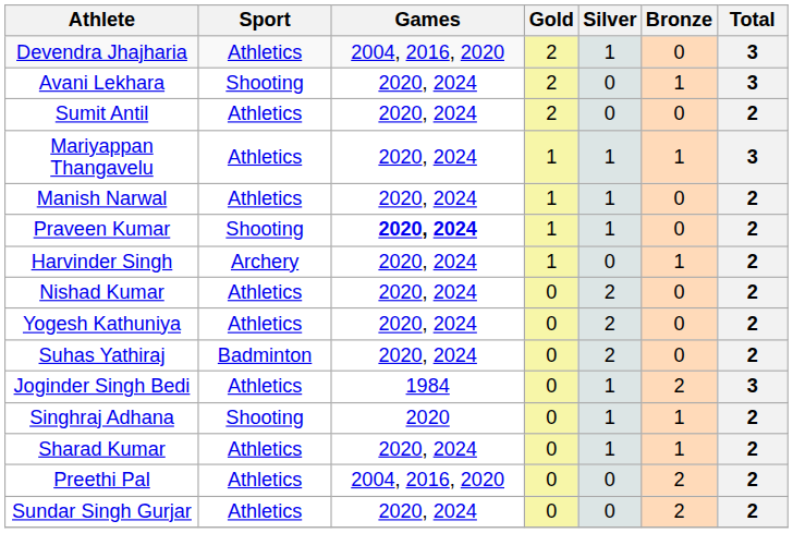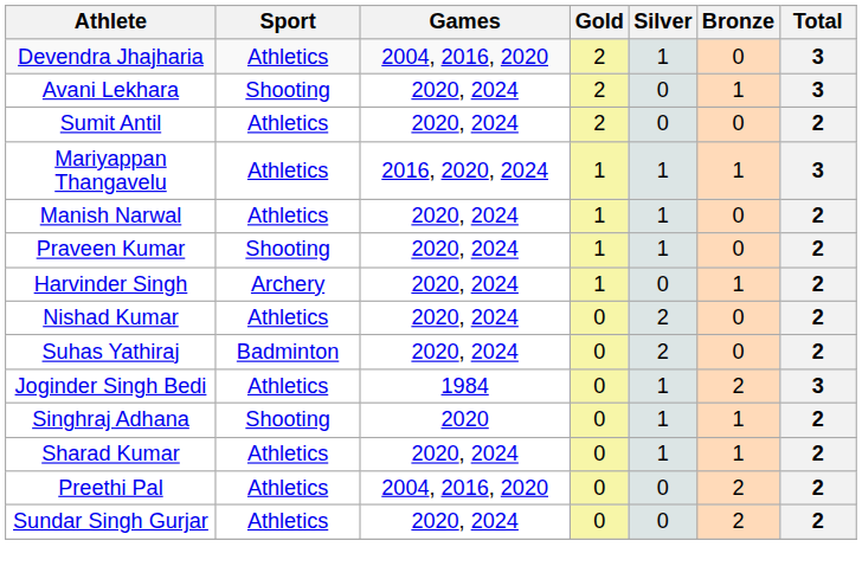 <table class="wikitable" style="text-align:center;">
 <tr>
 <th width="150">Athlete</th>
 <th width="100">Sport</th>
 <th width="150" class="unsortable">Games</th>
 <th> Gold</th>
 <th> Silver</th>
 <th> Bronze</th>
 <th width="50">Total</th>
 </tr>
 <tr>
 <td><a href='#'>Devendra Jhajharia</a></td>
 <td> <a href='#'>Athletics</a></td>
 <td><a href='#'>2004</a>, <a href='#'>2016</a>, <a href='#'>2020</a></td>
 <td style="background:#F7F6A8;">2</td>
 <td style="background:#DCE5E5;">1</td>
 <td style="background:#FFDAB9;">0</td>
 <th>3</th>
 </tr>
 <tr align="center" valign="middle" bgcolor="#FFFFFF">
 <td><a href='#'>Avani Lekhara</a></td>
 <td> <a href='#'>Shooting</a></td>
 <td><a href='#'>2020</a>, <a href='#'>2024</a></td>
 <td style="background:#F7F6A8;">2</td>
 <td style="background:#DCE5E5;">0</td>
 <td style="background:#FFDAB9;">1</td>
 <th>3</th>
 </tr>
 <tr align="center" valign="middle" bgcolor="#FFFFFF">
 <td><a href='#'>Sumit Antil</a></td>
 <td> <a href='#'>Athletics</a></td>
 <td><a href='#'>2020</a>, <a href='#'>2024</a></td>
 <td style="background:#F7F6A8;">2</td>
 <td style="background:#DCE5E5;">0</td>
 <td style="background:#FFDAB9;">0</td>
 <th>2</th>
 </tr>
 <tr align="center" valign="middle" bgcolor="#FFFFFF">
 <td><a href='#'>Mariyappan Thangavelu</a></td>
 <td> <a href='#'>Athletics</a></td>
-<td><a href='#'>2020</a>, <a href='#'>2024</a></td>
+<td><a href='#'>2016</a>, <a href='#'>2020</a>, <a href='#'>2024</a></td>
 <td style="background:#F7F6A8;">1</td>
 <td style="background:#DCE5E5;">1</td>
 <td style="background:#FFDAB9;">1</td>
 <th>3</th>
 </tr>
 <tr align="center" valign="middle" bgcolor="#FFFFFF">
 <td><a href='#'>Manish Narwal</a></td>
 <td> <a href='#'>Athletics</a></td>
 <td><a href='#'>2020</a>, <a href='#'>2024</a></td>
 <td style="background:#F7F6A8;">1</td>
 <td style="background:#DCE5E5;">1</td>
 <td style="background:#FFDAB9;">0</td>
 <th>2</th>
 </tr>
 <tr align="center" valign="middle" bgcolor="#FFFFFF">
 <td><a href='#'>Praveen Kumar</a></td>
 <td> <a href='#'>Shooting</a></td>
-<td><strong><a href='#'>2020</a>, <a href='#'>2024</a></strong></td>
+<td><a href='#'>2020</a>, <a href='#'>2024</a></td>
 <td style="background:#F7F6A8;">1</td>
 <td style="background:#DCE5E5;">1</td>
 <td style="background:#FFDAB9;">0</td>
 <th>2</th>
 </tr>
 <tr align="center" valign="middle" bgcolor="#FFFFFF">
 <td><a href='#'>Harvinder Singh</a></td>
 <td> <a href='#'>Archery</a></td>
 <td><a href='#'>2020</a>, <a href='#'>2024</a></td>
 <td style="background:#F7F6A8;">1</td>
 <td style="background:#DCE5E5;">0</td>
 <td style="background:#FFDAB9;">1</td>
 <th>2</th>
 </tr>
 <tr align="center" valign="middle" bgcolor="#FFFFFF">
 <td><a href='#'>Nishad Kumar</a></td>
-<td> <a href='#'>Athletics</a></td>
-<td><a href='#'>2020</a>, <a href='#'>2024</a></td>
-<td style="background:#F7F6A8;">0</td>
-<td style="background:#DCE5E5;">2</td>
-<td style="background:#FFDAB9;">0</td>
-<th>2</th>
-</tr>
-<tr align="center" valign="middle" bgcolor="#FFFFFF">
-<td><a href='#'>Yogesh Kathuniya</a></td>
 <td> <a href='#'>Athletics</a></td>
 <td><a href='#'>2020</a>, <a href='#'>2024</a></td>
 <td style="background:#F7F6A8;">0</td>
 <td style="background:#DCE5E5;">2</td>
 <td style="background:#FFDAB9;">0</td>
 <th>2</th>
 </tr>
 <tr align="center" valign="middle" bgcolor="#FFFFFF">
 <td><a href='#'>Suhas Yathiraj</a></td>
 <td> <a href='#'>Badminton</a></td>
 <td><a href='#'>2020</a>, <a href='#'>2024</a></td>
 <td style="background:#F7F6A8;">0</td>
 <td style="background:#DCE5E5;">2</td>
 <td style="background:#FFDAB9;">0</td>
 <th>2</th>
 </tr>
 <tr align="center" valign="middle" bgcolor="#FFFFFF">
 <td><a href='#'>Joginder Singh Bedi</a></td>
 <td> <a href='#'>Athletics</a></td>
 <td><a href='#'>1984</a></td>
 <td style="background:#F7F6A8;">0</td>
 <td style="background:#DCE5E5;">1</td>
 <td style="background:#FFDAB9;">2</td>
 <th>3</th>
 </tr>
 <tr align="center" valign="middle" bgcolor="#FFFFFF">
 <td><a href='#'>Singhraj Adhana</a></td>
 <td> <a href='#'>Shooting</a></td>
 <td><a href='#'>2020</a></td>
 <td style="background:#F7F6A8;">0</td>
 <td style="background:#DCE5E5;">1</td>
 <td style="background:#FFDAB9;">1</td>
 <th>2</th>
 </tr>
 <tr align="center" valign="middle" bgcolor="#FFFFFF">
 <td><a href='#'>Sharad Kumar</a></td>
 <td> <a href='#'>Athletics</a></td>
 <td><a href='#'>2020</a>, <a href='#'>2024</a></td>
 <td style="background:#F7F6A8;">0</td>
 <td style="background:#DCE5E5;">1</td>
 <td style="background:#FFDAB9;">1</td>
 <th>2</th>
 </tr>
 <tr align="center" valign="middle" bgcolor="#FFFFFF">
 <td><a href='#'>Preethi Pal</a></td>
 <td> <a href='#'>Athletics</a></td>
 <td><a href='#'>2004</a>, <a href='#'>2016</a>, <a href='#'>2020</a></td>
 <td style="background:#F7F6A8;">0</td>
 <td style="background:#DCE5E5;">0</td>
 <td style="background:#FFDAB9;">2</td>
 <th>2</th>
 </tr>
 <tr align="center" valign="middle" bgcolor="#FFFFFF">
 <td><a href='#'>Sundar Singh Gurjar</a></td>
 <td> <a href='#'>Athletics</a></td>
 <td><a href='#'>2020</a>, <a href='#'>2024</a></td>
 <td style="background:#F7F6A8;">0</td>
 <td style="background:#DCE5E5;">0</td>
 <td style="background:#FFDAB9;">2</td>
 <th>2</th>
 </tr>
 <tr>
 </tr>
 </table>
